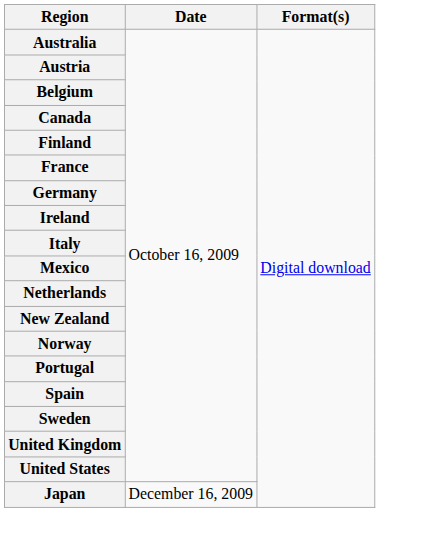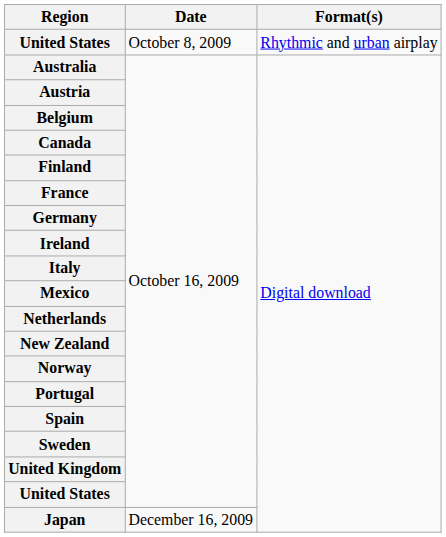 <table class="wikitable plainrowheaders">
 <tr>
 <th scope="col">Region</th>
 <th scope="col">Date</th>
 <th scope="col">Format(s)</th>
+</tr>
+<tr>
+<th scope="row">United States</th>
+<td>October 8, 2009</td>
+<td><a href='#'>Rhythmic</a> and <a href='#'>urban</a> airplay</td>
 </tr>
 <tr>
 <th scope="row">Australia</th>
 <td rowspan="18">October 16, 2009</td>
 <td rowspan="19"><a href='#'>Digital download</a></td>
 </tr>
 <tr>
 <th scope="row">Austria</th>
 </tr>
 <tr>
 <th scope="row">Belgium</th>
 </tr>
 <tr>
 <th scope="row">Canada</th>
 </tr>
 <tr>
 <th scope="row">Finland</th>
 </tr>
 <tr>
 <th scope="row">France</th>
 </tr>
 <tr>
 <th scope="row">Germany</th>
 </tr>
 <tr>
 <th scope="row">Ireland</th>
 </tr>
 <tr>
 <th scope="row">Italy</th>
 </tr>
 <tr>
 <th scope="row">Mexico</th>
 </tr>
 <tr>
 <th scope="row">Netherlands</th>
 </tr>
 <tr>
 <th scope="row">New Zealand</th>
 </tr>
 <tr>
 <th scope="row">Norway</th>
 </tr>
 <tr>
 <th scope="row">Portugal</th>
 </tr>
 <tr>
 <th scope="row">Spain</th>
 </tr>
 <tr>
 <th scope="row">Sweden</th>
 </tr>
 <tr>
 <th scope="row">United Kingdom</th>
 </tr>
 <tr>
 <th scope="row">United States</th>
 </tr>
 <tr>
 <th scope="row">Japan</th>
 <td>December 16, 2009</td>
 </tr>
 </table>
